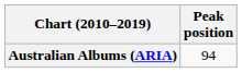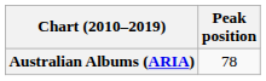 <table class="wikitable sortable plainrowheaders" style="text-align:center">
 <tr>
 <th scope="col">Chart (2010–2019)</th>
 <th scope="col">Peak<br>position</th>
 </tr>
 <tr>
 <th scope="row">Australian Albums (<a href='#'>ARIA</a>)</th>
-<td>94</td>
+<td>78</td>
 </tr>
 </table>
